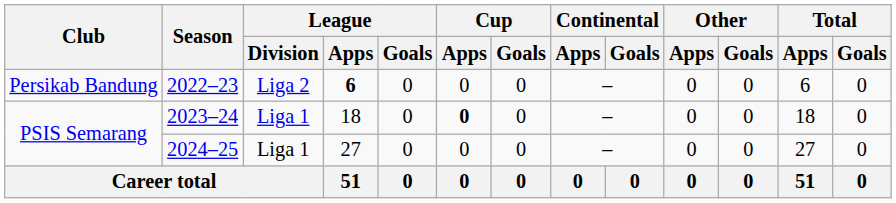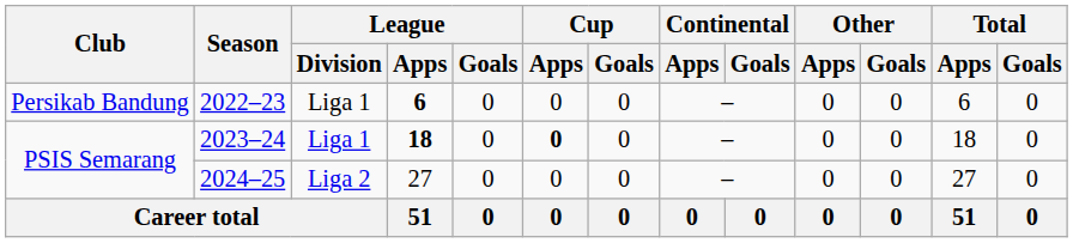 <table class="wikitable" style="text-align: center">
 <tr>
 <th rowspan="2">Club</th>
 <th rowspan="2">Season</th>
 <th colspan="3">League</th>
 <th colspan="2">Cup</th>
 <th colspan="2">Continental</th>
 <th colspan="2">Other</th>
 <th colspan="2">Total</th>
 </tr>
 <tr>
 <th>Division</th>
 <th>Apps</th>
 <th>Goals</th>
 <th>Apps</th>
 <th>Goals</th>
 <th>Apps</th>
 <th>Goals</th>
 <th>Apps</th>
 <th>Goals</th>
 <th>Apps</th>
 <th>Goals</th>
 </tr>
 <tr>
 <td><a href='#'>Persikab Bandung</a></td>
 <td><a href='#'>2022–23</a></td>
-<td><a href='#'>Liga 2</a></td>
+<td>Liga 1</td>
 <td><strong>6</strong></td>
 <td>0</td>
 <td>0</td>
 <td>0</td>
 <td colspan="2">–</td>
 <td>0</td>
 <td>0</td>
 <td>6</td>
 <td>0</td>
 </tr>
 <tr>
 <td rowspan="2"><a href='#'>PSIS Semarang</a></td>
 <td><a href='#'>2023–24</a></td>
 <td><a href='#'>Liga 1</a></td>
-<td>18</td>
+<td><strong>18</strong></td>
 <td>0</td>
 <td><strong>0</strong></td>
 <td>0</td>
 <td colspan="2">–</td>
 <td>0</td>
 <td>0</td>
 <td>18</td>
 <td>0</td>
 </tr>
 <tr>
 <td><a href='#'>2024–25</a></td>
-<td>Liga 1</td>
+<td><a href='#'>Liga 2</a></td>
 <td>27</td>
 <td>0</td>
 <td>0</td>
 <td>0</td>
 <td colspan="2">–</td>
 <td>0</td>
 <td>0</td>
 <td>27</td>
 <td>0</td>
 </tr>
 <tr>
 <th colspan="3">Career total</th>
 <th>51</th>
 <th>0</th>
 <th>0</th>
 <th>0</th>
 <th>0</th>
 <th>0</th>
 <th>0</th>
 <th>0</th>
 <th>51</th>
 <th>0</th>
 </tr>
 </table>
